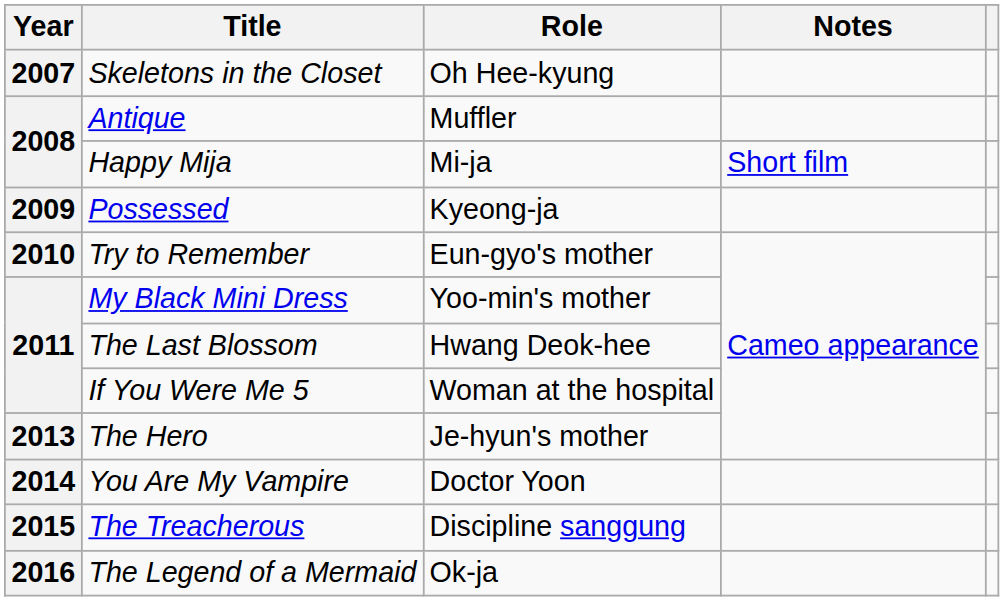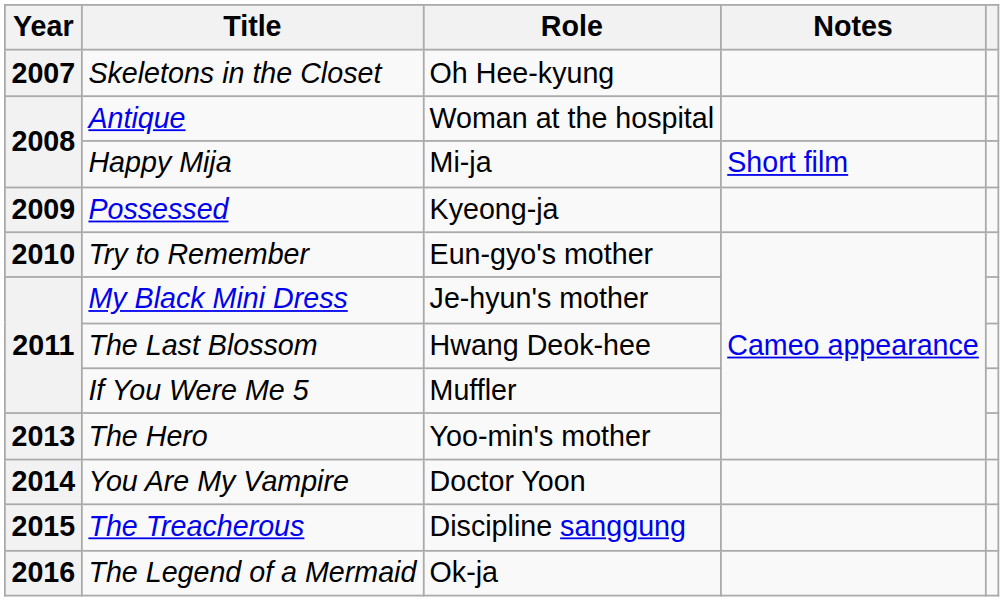 <table class="wikitable plainrowheaders sortable">
 <tr>
 <th scope="col">Year</th>
 <th scope="col">Title</th>
 <th scope="col">Role</th>
 <th>Notes</th>
 <th scope="col" class="unsortable"></th>
 </tr>
 <tr>
 <th scope="row">2007</th>
 <td><em>Skeletons in the Closet</em></td>
 <td>Oh Hee-kyung</td>
 <td></td>
 <td style="text-align:center"></td>
 </tr>
 <tr>
 <th scope="row" rowspan="2">2008</th>
 <td><em><a href='#'>Antique</a></em></td>
-<td>Muffler</td>
+<td>Woman at the hospital</td>
 <td></td>
 <td style="text-align:center"></td>
 </tr>
 <tr>
 <td><em>Happy Mija</em></td>
 <td>Mi-ja</td>
 <td><a href='#'>Short film</a></td>
 <td style="text-align:center"></td>
 </tr>
 <tr>
 <th scope="row">2009</th>
 <td><em><a href='#'>Possessed</a></em></td>
 <td>Kyeong-ja</td>
 <td></td>
 <td style="text-align:center"></td>
 </tr>
 <tr>
 <th scope="row">2010</th>
 <td><em>Try to Remember</em></td>
 <td>Eun-gyo's mother</td>
 <td rowspan="5"><a href='#'>Cameo appearance</a></td>
 <td style="text-align:center"></td>
 </tr>
 <tr>
 <th scope="row" rowspan="3">2011</th>
 <td><em><a href='#'>My Black Mini Dress</a></em></td>
-<td>Yoo-min's mother</td>
+<td>Je-hyun's mother</td>
 <td style="text-align:center"></td>
 </tr>
 <tr>
 <td><em>The Last Blossom</em></td>
 <td>Hwang Deok-hee</td>
 <td style="text-align:center"></td>
 </tr>
 <tr>
 <td><em>If You Were Me 5</em></td>
-<td>Woman at the hospital</td>
+<td>Muffler</td>
 <td style="text-align:center"></td>
 </tr>
 <tr>
 <th scope="row">2013</th>
 <td><em>The Hero</em></td>
-<td>Je-hyun's mother</td>
+<td>Yoo-min's mother</td>
 <td style="text-align:center"></td>
 </tr>
 <tr>
 <th scope="row">2014</th>
 <td><em>You Are My Vampire</em></td>
 <td>Doctor Yoon</td>
 <td></td>
 <td style="text-align:center"></td>
 </tr>
 <tr>
 <th scope="row">2015</th>
 <td><em><a href='#'>The Treacherous</a></em></td>
 <td>Discipline <a href='#'>sanggung</a></td>
 <td></td>
 <td style="text-align:center"></td>
 </tr>
 <tr>
 <th scope="row">2016</th>
 <td><em>The Legend of a Mermaid</em></td>
 <td>Ok-ja</td>
 <td></td>
 <td style="text-align:center"></td>
 </tr>
 </table>
